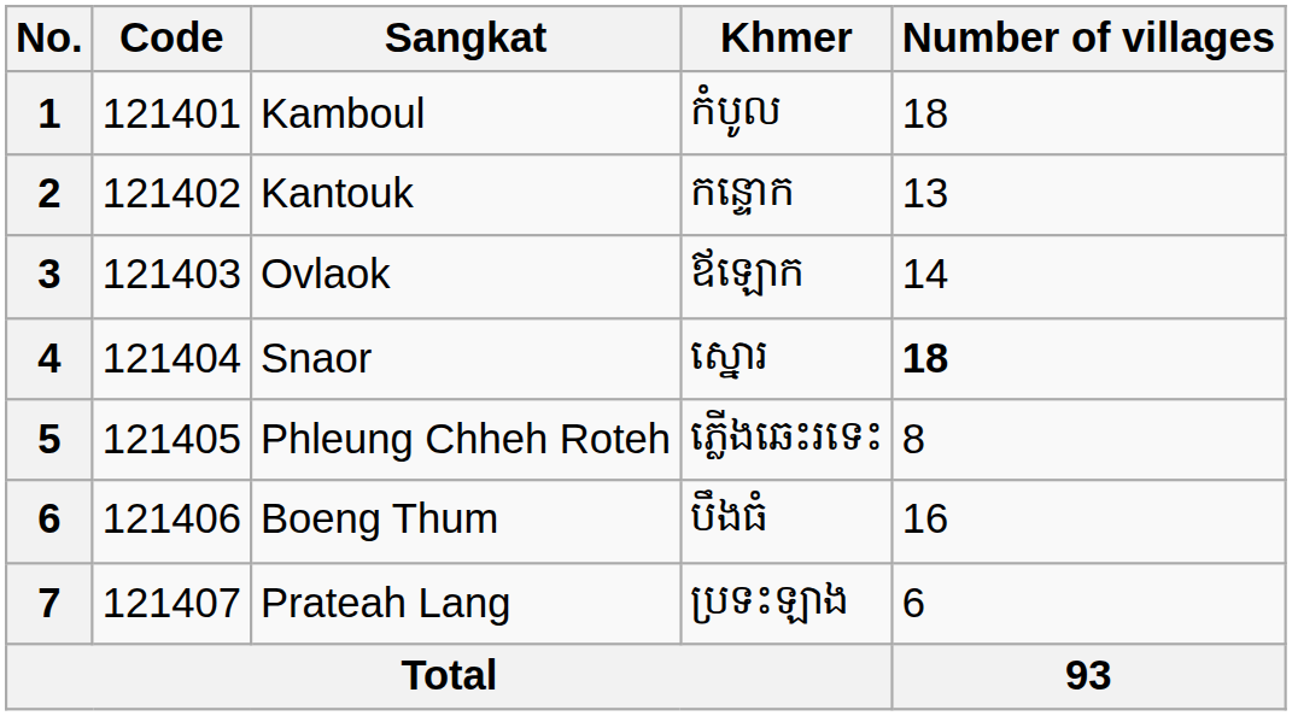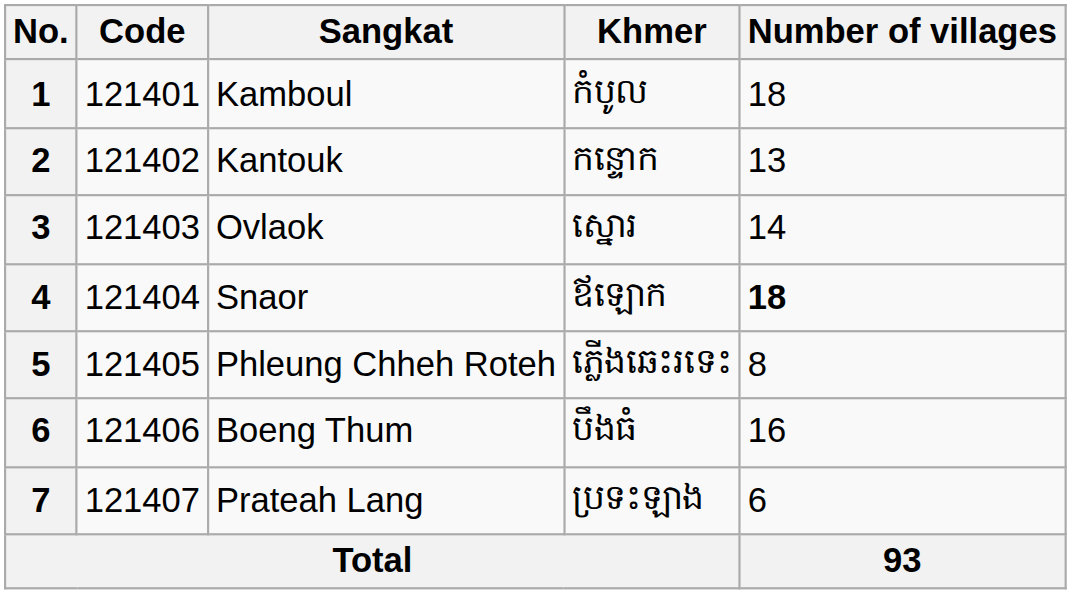 <table class="wikitable sortable">
 <tr>
 <th>No.</th>
 <th>Code</th>
 <th>Sangkat</th>
 <th>Khmer</th>
 <th>Number of villages</th>
 </tr>
 <tr>
 <th>1</th>
 <td>121401</td>
 <td>Kamboul</td>
 <td>កំបូល</td>
 <td>18</td>
 </tr>
 <tr>
 <th>2</th>
 <td>121402</td>
 <td>Kantouk</td>
 <td>កន្ទោក</td>
 <td>13</td>
 </tr>
 <tr>
 <th>3</th>
 <td>121403</td>
 <td>Ovlaok</td>
-<td>ឪឡោក</td>
+<td>ស្នោរ</td>
 <td>14</td>
 </tr>
 <tr>
 <th>4</th>
 <td>121404</td>
 <td>Snaor</td>
-<td>ស្នោរ</td>
+<td>ឪឡោក</td>
 <td><strong>18</strong></td>
 </tr>
 <tr>
 <th>5</th>
 <td>121405</td>
 <td>Phleung Chheh Roteh</td>
 <td>ភ្លើងឆេះរទេះ</td>
 <td>8</td>
 </tr>
 <tr>
 <th>6</th>
 <td>121406</td>
 <td>Boeng Thum</td>
 <td>បឹងធំ</td>
 <td>16</td>
 </tr>
 <tr>
 <th>7</th>
 <td>121407</td>
 <td>Prateah Lang</td>
 <td>ប្រទះឡាង</td>
 <td>6</td>
 </tr>
 <tr>
 <th colspan="4">Total</th>
 <th>93</th>
 </tr>
 </table>
